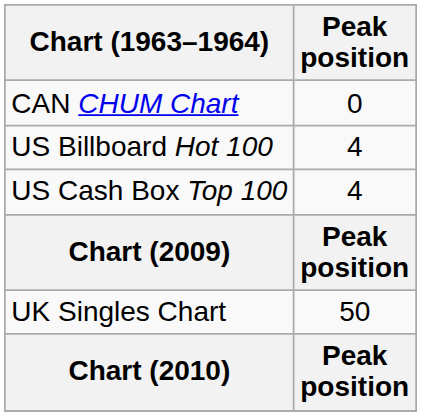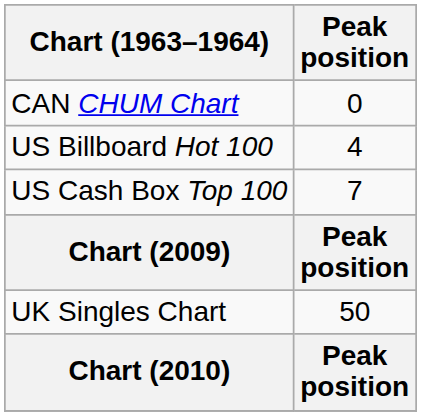 <table class="wikitable">
 <tr>
 <th>Chart (1963–1964)</th>
 <th>Peak<br>position</th>
 </tr>
 <tr>
 <td>CAN <em><a href='#'>CHUM Chart</a></td>
 <td style="text-align:center;">0</td>
 </tr>
 <tr>
 <td>US </em>Billboard<em> Hot 100</td>
 <td style="text-align:center;">4</td>
 </tr>
 <tr>
 <td>US </em>Cash Box<em> Top 100</td>
-<td style="text-align:center;">4</td>
+<td style="text-align:center;">7</td>
 </tr>
 <tr>
 <th>Chart (2009)</th>
 <th>Peak<br>position</th>
 </tr>
 <tr>
 <td>UK Singles Chart</td>
 <td style="text-align:center;">50</td>
 </tr>
 <tr>
 <th>Chart (2010)</th>
 <th>Peak<br>position</th>
 </tr>
 <tr>
 </tr>
 <tr>
 </tr>
 </table>
